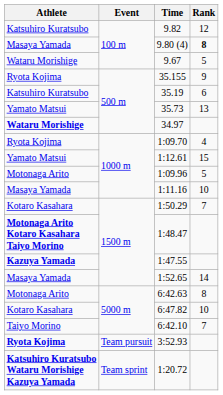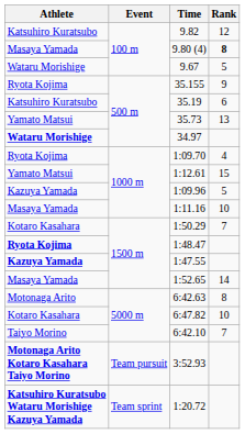 <table class="wikitable" style="font-size:90%">
 <tr>
 <th>Athlete</th>
 <th>Event</th>
 <th>Time</th>
 <th>Rank</th>
 </tr>
 <tr align=center>
 <td align=left><a href='#'>Katsuhiro Kuratsubo</a></td>
 <td align=left rowspan=3><a href='#'>100 m</a></td>
 <td>9.82</td>
 <td>12</td>
 </tr>
 <tr align=center>
 <td align=left><a href='#'>Masaya Yamada</a></td>
 <td>9.80 (4)</td>
 <td><strong>8</strong></td>
 </tr>
 <tr align=center>
 <td align=left><a href='#'>Wataru Morishige</a></td>
 <td>9.67</td>
 <td>5</td>
 </tr>
 <tr align=center>
 <td align=left><a href='#'>Ryota Kojima</a></td>
 <td align=left rowspan=4><a href='#'>500 m</a></td>
 <td>35.155</td>
 <td>9</td>
 </tr>
 <tr align=center>
 <td align=left><a href='#'>Katsuhiro Kuratsubo</a></td>
 <td>35.19</td>
 <td>6</td>
 </tr>
 <tr align=center>
 <td align=left><a href='#'>Yamato Matsui</a></td>
 <td>35.73</td>
 <td>13</td>
 </tr>
 <tr align=center>
 <td align=left><strong><a href='#'>Wataru Morishige</a></strong></td>
 <td>34.97</td>
 <td></td>
 </tr>
 <tr align=center>
 <td align=left><a href='#'>Ryota Kojima</a></td>
 <td align=left rowspan=4><a href='#'>1000 m</a></td>
 <td>1:09.70</td>
 <td>4</td>
 </tr>
 <tr align=center>
 <td align=left><a href='#'>Yamato Matsui</a></td>
 <td>1:12.61</td>
 <td>15</td>
 </tr>
 <tr align=center>
-<td align=left><a href='#'>Motonaga Arito</a></td>
+<td align=left><a href='#'>Kazuya Yamada</a></td>
 <td>1:09.96</td>
 <td>5</td>
 </tr>
 <tr align=center>
 <td align=left><a href='#'>Masaya Yamada</a></td>
 <td>1:11.16</td>
 <td>10</td>
 </tr>
 <tr align=center>
 <td align=left><a href='#'>Kotaro Kasahara</a></td>
 <td align=left rowspan=4><a href='#'>1500 m</a></td>
 <td>1:50.29</td>
 <td>7</td>
 </tr>
 <tr align=center>
-<td align=left><strong><a href='#'>Motonaga Arito</a><br><a href='#'>Kotaro Kasahara</a><br><a href='#'>Taiyo Morino</a></strong></td>
+<td align=left><strong><a href='#'>Ryota Kojima</a></strong></td>
 <td>1:48.47</td>
 <td></td>
 </tr>
 <tr align=center>
 <td align=left><strong><a href='#'>Kazuya Yamada</a></strong></td>
 <td>1:47.55</td>
 <td></td>
 </tr>
 <tr align=center>
 <td align=left><a href='#'>Masaya Yamada</a></td>
 <td>1:52.65</td>
 <td>14</td>
 </tr>
 <tr align=center>
 <td align=left><a href='#'>Motonaga Arito</a></td>
 <td align=left rowspan=3><a href='#'>5000 m</a></td>
 <td>6:42.63</td>
 <td>8</td>
 </tr>
 <tr align=center>
 <td align=left><a href='#'>Kotaro Kasahara</a></td>
 <td>6:47.82</td>
 <td>10</td>
 </tr>
 <tr align=center>
 <td align=left><a href='#'>Taiyo Morino</a></td>
 <td>6:42.10</td>
 <td>7</td>
 </tr>
 <tr align=center>
-<td align=left><strong><a href='#'>Ryota Kojima</a></strong></td>
+<td align=left><strong><a href='#'>Motonaga Arito</a><br><a href='#'>Kotaro Kasahara</a><br><a href='#'>Taiyo Morino</a></strong></td>
 <td align=left><a href='#'>Team pursuit</a></td>
 <td>3:52.93</td>
 <td></td>
 </tr>
 <tr align=center>
 <td align=left><strong><a href='#'>Katsuhiro Kuratsubo</a><br><a href='#'>Wataru Morishige</a><br><a href='#'>Kazuya Yamada</a></strong></td>
 <td align=left><a href='#'>Team sprint</a></td>
 <td>1:20.72</td>
 <td></td>
 </tr>
 </table>
